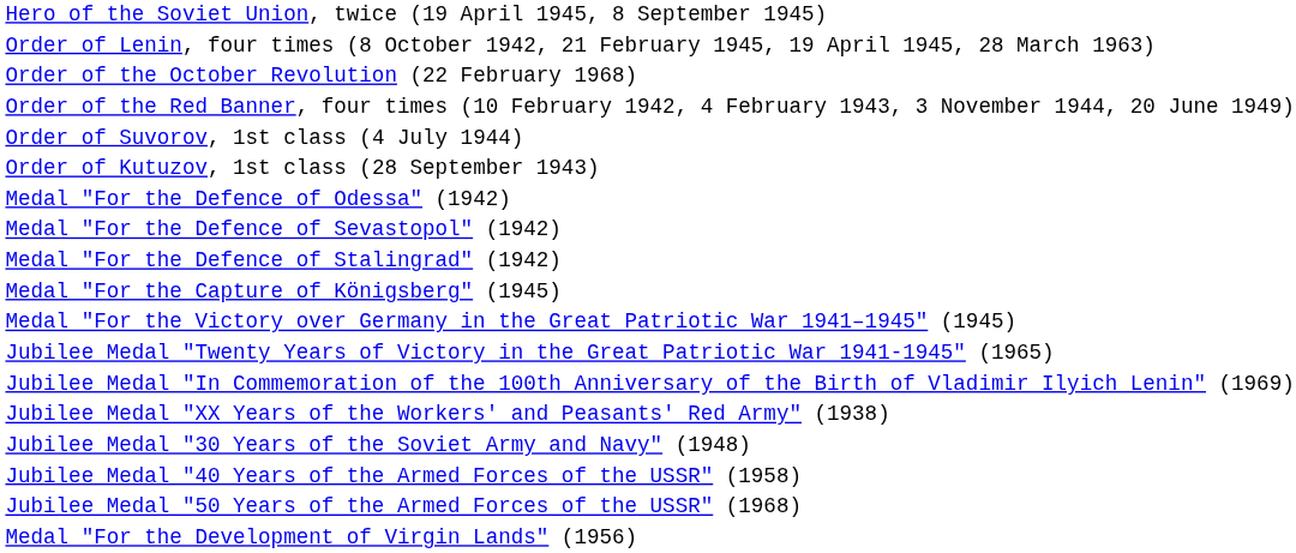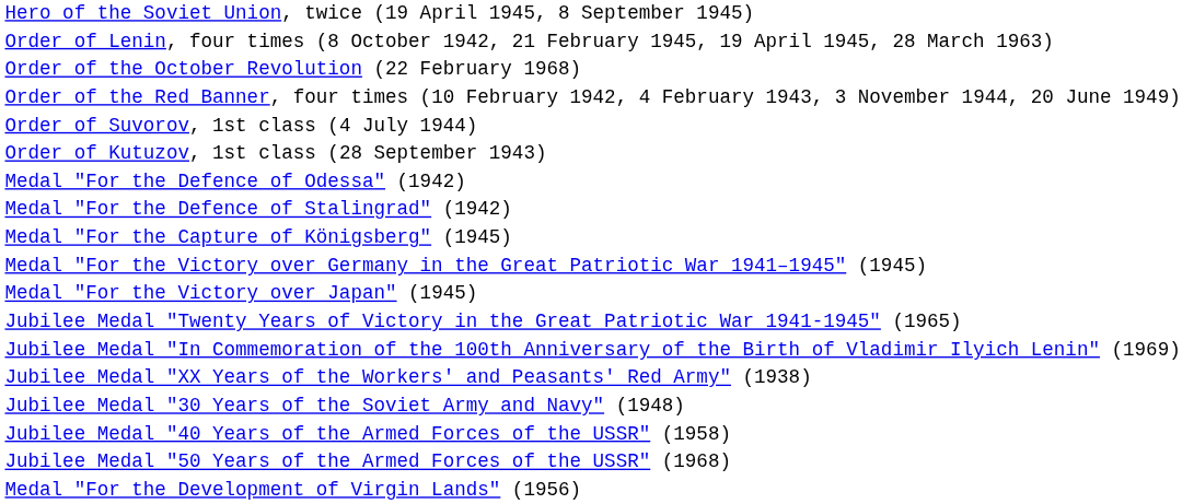 <table>
 <tr>
 <td> </td>
 <td><a href='#'>Hero of the Soviet Union</a>, twice (19 April 1945, 8 September 1945)</td>
 </tr>
 <tr>
 <td></td>
 <td><a href='#'>Order of Lenin</a>, four times (8 October 1942, 21 February 1945, 19 April 1945, 28 March 1963)</td>
 </tr>
 <tr>
 <td></td>
 <td><a href='#'>Order of the October Revolution</a> (22 February 1968)</td>
 </tr>
 <tr>
 <td></td>
 <td><a href='#'>Order of the Red Banner</a>, four times (10 February 1942, 4 February 1943, 3 November 1944, 20 June 1949)</td>
 </tr>
 <tr>
 <td></td>
 <td><a href='#'>Order of Suvorov</a>, 1st class (4 July 1944)</td>
 </tr>
 <tr>
 <td></td>
 <td><a href='#'>Order of Kutuzov</a>, 1st class (28 September 1943)</td>
 </tr>
 <tr>
 <td></td>
 <td><a href='#'>Medal "For the Defence of Odessa"</a> (1942)</td>
 </tr>
 <tr>
 <td></td>
-<td><a href='#'>Medal "For the Defence of Sevastopol"</a> (1942)</td>
-</tr>
-<tr>
-<td></td>
 <td><a href='#'>Medal "For the Defence of Stalingrad"</a> (1942)</td>
 </tr>
 <tr>
 <td></td>
 <td><a href='#'>Medal "For the Capture of Königsberg"</a> (1945)</td>
 </tr>
 <tr>
 <td></td>
 <td><a href='#'>Medal "For the Victory over Germany in the Great Patriotic War 1941–1945"</a> (1945)</td>
+</tr>
+<tr>
+<td></td>
+<td><a href='#'>Medal "For the Victory over Japan"</a> (1945)</td>
 </tr>
 <tr>
 <td></td>
 <td><a href='#'>Jubilee Medal "Twenty Years of Victory in the Great Patriotic War 1941-1945"</a> (1965)</td>
 </tr>
 <tr>
 <td></td>
 <td><a href='#'>Jubilee Medal "In Commemoration of the 100th Anniversary of the Birth of Vladimir Ilyich Lenin"</a> (1969)</td>
 </tr>
 <tr>
 <td></td>
 <td><a href='#'>Jubilee Medal "XX Years of the Workers' and Peasants' Red Army"</a> (1938)</td>
 </tr>
 <tr>
 <td></td>
 <td><a href='#'>Jubilee Medal "30 Years of the Soviet Army and Navy"</a> (1948)</td>
 </tr>
 <tr>
 <td></td>
 <td><a href='#'>Jubilee Medal "40 Years of the Armed Forces of the USSR"</a> (1958)</td>
 </tr>
 <tr>
 <td></td>
 <td><a href='#'>Jubilee Medal "50 Years of the Armed Forces of the USSR"</a> (1968)</td>
 </tr>
 <tr>
 <td></td>
 <td><a href='#'>Medal "For the Development of Virgin Lands"</a> (1956)</td>
 </tr>
 <tr>
 </tr>
 </table>
